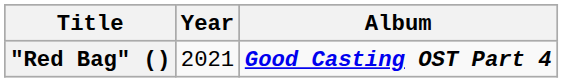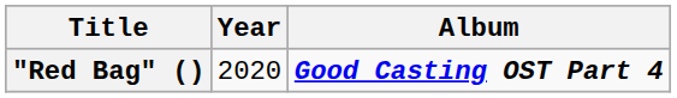 <table class="wikitable plainrowheaders" style="text-align:center">
 <tr>
 <th scope="col">Title</th>
 <th scope="col">Year</th>
 <th scope="col">Album</th>
 </tr>
 <tr>
 <th scope="row">"Red Bag" ()</th>
-<td>2021</td>
+<td>2020</td>
 <td><strong><em><a href='#'>Good Casting</a> OST Part 4</em></strong></td>
 </tr>
 </table>
